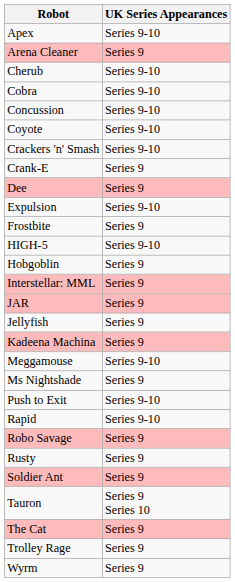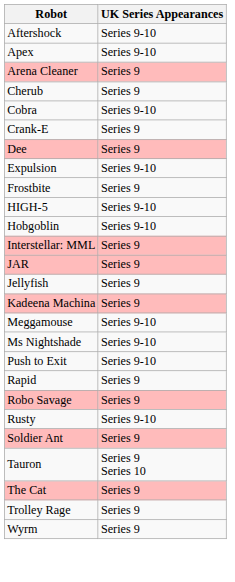 <table class="wikitable">
 <tr>
 <th>Robot</th>
 <th>UK Series Appearances</th>
+</tr>
+<tr>
+<td>Aftershock</td>
+<td>Series 9-10</td>
 </tr>
 <tr>
 <td>Apex</td>
 <td>Series 9-10</td>
 </tr>
 <tr style="background: #FBB;">
 <td>Arena Cleaner</td>
 <td>Series 9</td>
 </tr>
 <tr>
 <td>Cherub</td>
-<td>Series 9-10</td>
+<td>Series 9</td>
 </tr>
 <tr>
 <td>Cobra</td>
-<td>Series 9-10</td>
-</tr>
-<tr>
-<td>Concussion</td>
-<td>Series 9-10</td>
-</tr>
-<tr>
-<td>Coyote</td>
-<td>Series 9-10</td>
-</tr>
-<tr>
-<td>Crackers 'n' Smash</td>
 <td>Series 9-10</td>
 </tr>
 <tr>
 <td>Crank-E</td>
 <td>Series 9</td>
 </tr>
 <tr style="background: #FBB;">
 <td>Dee</td>
 <td>Series 9</td>
 </tr>
 <tr>
 <td>Expulsion</td>
 <td>Series 9-10</td>
 </tr>
 <tr>
 <td>Frostbite</td>
 <td>Series 9</td>
 </tr>
 <tr>
 <td>HIGH-5</td>
 <td>Series 9-10</td>
 </tr>
 <tr>
 <td>Hobgoblin</td>
-<td>Series 9</td>
+<td>Series 9-10</td>
 </tr>
 <tr style="background: #FBB;">
 <td>Interstellar: MML</td>
 <td>Series 9</td>
 </tr>
 <tr style="background: #FBB;">
 <td>JAR</td>
 <td>Series 9</td>
 </tr>
 <tr>
 <td>Jellyfish</td>
 <td>Series 9</td>
 </tr>
 <tr style="background: #FBB;">
 <td>Kadeena Machina</td>
 <td>Series 9</td>
 </tr>
 <tr>
 <td>Meggamouse</td>
 <td>Series 9-10</td>
 </tr>
 <tr>
 <td>Ms Nightshade</td>
-<td>Series 9</td>
+<td>Series 9-10</td>
 </tr>
 <tr>
 <td>Push to Exit</td>
 <td>Series 9-10</td>
 </tr>
 <tr>
 <td>Rapid</td>
-<td>Series 9-10</td>
+<td>Series 9</td>
 </tr>
 <tr style="background: #FBB;">
 <td>Robo Savage</td>
 <td>Series 9</td>
 </tr>
 <tr>
 <td>Rusty</td>
-<td>Series 9</td>
+<td>Series 9-10</td>
 </tr>
 <tr style="background: #FBB;">
 <td>Soldier Ant</td>
 <td>Series 9</td>
 </tr>
 <tr>
 <td>Tauron</td>
 <td>Series 9<br>Series 10</td>
 </tr>
 <tr style="background: #FBB;">
 <td>The Cat</td>
 <td>Series 9</td>
 </tr>
 <tr>
 <td>Trolley Rage</td>
 <td>Series 9</td>
 </tr>
 <tr>
 <td>Wyrm</td>
 <td>Series 9</td>
 </tr>
 </table>
